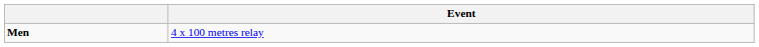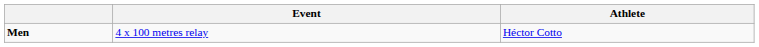 <table class=wikitable style="font-size:90%" width=60%>
 <tr>
 <th></th>
 <th>Event</th>
+<th>Athlete</th>
 </tr>
 <tr>
 <td><strong>Men</strong></td>
 <td><a href='#'>4 x 100 metres relay</a></td>
+<td><a href='#'>Héctor Cotto</a></td>
 </tr>
 </table>
